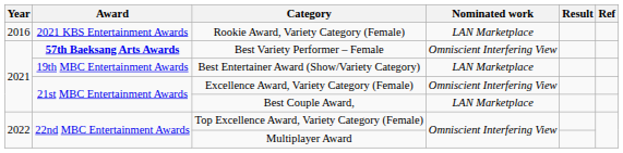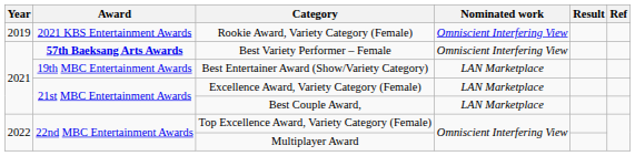 <table class="wikitable" style=text-align:center>
 <tr>
 <th>Year</th>
 <th>Award</th>
 <th>Category</th>
 <th>Nominated work</th>
 <th>Result</th>
 <th>Ref</th>
 </tr>
 <tr>
-<td>2016</td>
+<td>2019</td>
 <td><a href='#'>2021 KBS Entertainment Awards</a></td>
 <td>Rookie Award, Variety Category (Female)</td>
-<td><em>LAN Marketplace</em></td>
+<td><em><a href='#'>Omniscient Interfering View</a></em></td>
 <td></td>
 <td></td>
 </tr>
 <tr>
 <td rowspan=4>2021</td>
 <td><strong><a href='#'>57th Baeksang Arts Awards</a></strong></td>
 <td>Best Variety Performer – Female</td>
 <td><em>Omniscient Interfering View</em></td>
 <td></td>
 <td></td>
 </tr>
 <tr>
 <td><a href='#'>19th</a> <a href='#'>MBC Entertainment Awards</a></td>
 <td>Best Entertainer Award (Show/Variety Category)</td>
 <td><em>LAN Marketplace</em></td>
 <td></td>
 <td></td>
 </tr>
 <tr>
 <td rowspan=2><a href='#'>21st</a> <a href='#'>MBC Entertainment Awards</a></td>
 <td>Excellence Award, Variety Category (Female)</td>
-<td><em>Omniscient Interfering View</em></td>
+<td><em>LAN Marketplace</em></td>
 <td></td>
 <td></td>
 </tr>
 <tr>
 <td>Best Couple Award, </td>
 <td><em>LAN Marketplace</em></td>
 <td></td>
 <td></td>
 </tr>
 <tr>
 <td rowspan=2>2022</td>
 <td rowspan=2><a href='#'>22nd</a> <a href='#'>MBC Entertainment Awards</a></td>
 <td>Top Excellence Award, Variety Category (Female)</td>
 <td rowspan=2><em>Omniscient Interfering View</em></td>
 <td></td>
 <td rowspan=2></td>
 </tr>
 <tr>
 <td>Multiplayer Award</td>
 <td></td>
 </tr>
 </table>
